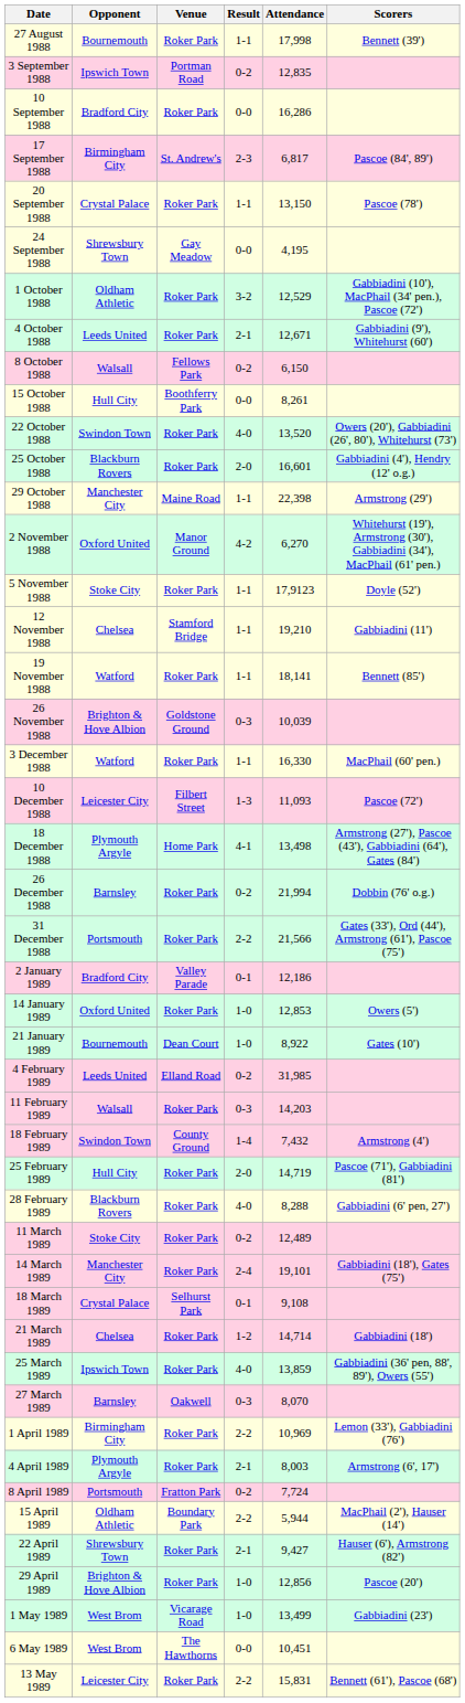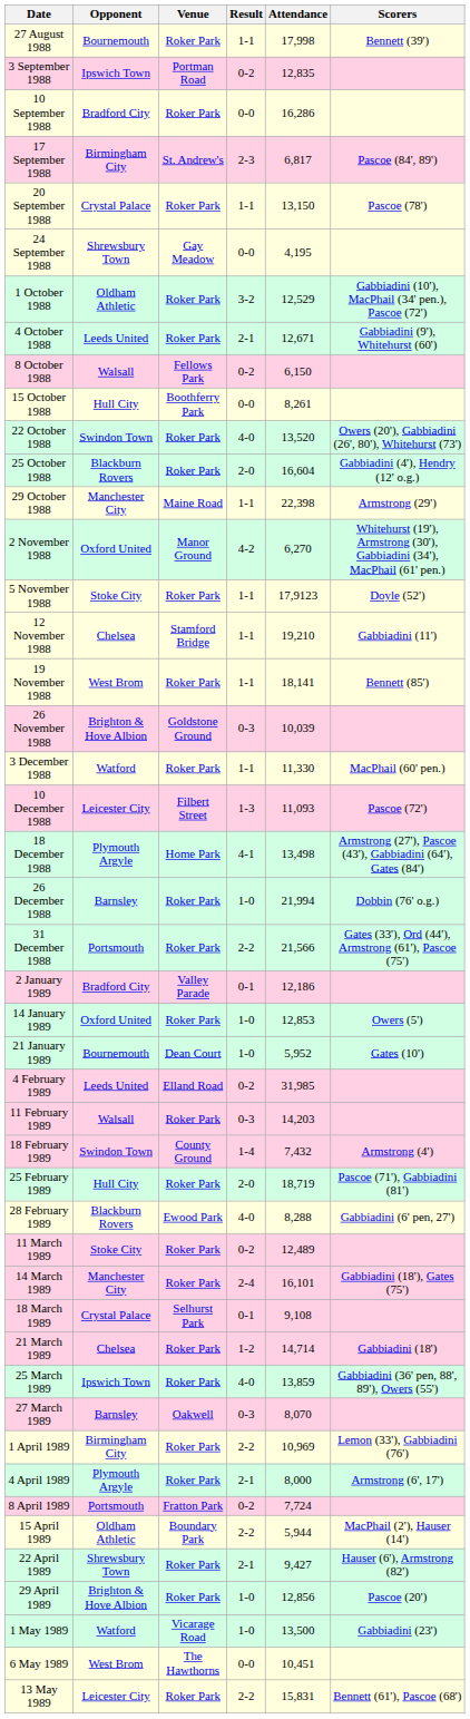 <table class="wikitable sortable" style="font-size:100%; text-align:center">
 <tr>
 <th>Date</th>
 <th>Opponent</th>
 <th>Venue</th>
 <th>Result</th>
 <th>Attendance</th>
 <th>Scorers</th>
 </tr>
 <tr style="background-color: #ffffdd;">
 <td>27 August 1988</td>
 <td><a href='#'>Bournemouth</a></td>
 <td><a href='#'>Roker Park</a></td>
 <td>1-1</td>
 <td>17,998</td>
 <td><a href='#'>Bennett</a> (39')</td>
 </tr>
 <tr style="background-color: #ffd0e3;">
 <td>3 September 1988</td>
 <td><a href='#'>Ipswich Town</a></td>
 <td><a href='#'>Portman Road</a></td>
 <td>0-2</td>
 <td>12,835</td>
 <td></td>
 </tr>
 <tr style="background-color: #ffffdd;">
 <td>10 September 1988</td>
 <td><a href='#'>Bradford City</a></td>
 <td><a href='#'>Roker Park</a></td>
 <td>0-0</td>
 <td>16,286</td>
 <td></td>
 </tr>
 <tr style="background-color: #ffd0e3;">
 <td>17 September 1988</td>
 <td><a href='#'>Birmingham City</a></td>
 <td><a href='#'>St. Andrew's</a></td>
 <td>2-3</td>
 <td>6,817</td>
 <td><a href='#'>Pascoe</a> (84', 89')</td>
 </tr>
 <tr style="background-color: #ffffdd;">
 <td>20 September 1988</td>
 <td><a href='#'>Crystal Palace</a></td>
 <td><a href='#'>Roker Park</a></td>
 <td>1-1</td>
 <td>13,150</td>
 <td><a href='#'>Pascoe</a> (78')</td>
 </tr>
 <tr style="background-color: #ffffdd;">
 <td>24 September 1988</td>
 <td><a href='#'>Shrewsbury Town</a></td>
 <td><a href='#'>Gay Meadow</a></td>
 <td>0-0</td>
 <td>4,195</td>
 <td></td>
 </tr>
 <tr style="background-color: #d0ffe3;">
 <td>1 October 1988</td>
 <td><a href='#'>Oldham Athletic</a></td>
 <td><a href='#'>Roker Park</a></td>
 <td>3-2</td>
 <td>12,529</td>
 <td><a href='#'>Gabbiadini</a> (10'), <a href='#'>MacPhail</a> (34' pen.), <a href='#'>Pascoe</a> (72')</td>
 </tr>
 <tr style="background-color: #d0ffe3;">
 <td>4 October 1988</td>
 <td><a href='#'>Leeds United</a></td>
 <td><a href='#'>Roker Park</a></td>
 <td>2-1</td>
 <td>12,671</td>
 <td><a href='#'>Gabbiadini</a> (9'), <a href='#'>Whitehurst</a> (60')</td>
 </tr>
 <tr style="background-color: #ffd0e3;">
 <td>8 October 1988</td>
 <td><a href='#'>Walsall</a></td>
 <td><a href='#'>Fellows Park</a></td>
 <td>0-2</td>
 <td>6,150</td>
 <td></td>
 </tr>
 <tr style="background-color: #ffffdd;">
 <td>15 October 1988</td>
 <td><a href='#'>Hull City</a></td>
 <td><a href='#'>Boothferry Park</a></td>
 <td>0-0</td>
 <td>8,261</td>
 <td></td>
 </tr>
 <tr style="background-color: #d0ffe3;">
 <td>22 October 1988</td>
 <td><a href='#'>Swindon Town</a></td>
 <td><a href='#'>Roker Park</a></td>
 <td>4-0</td>
 <td>13,520</td>
 <td><a href='#'>Owers</a> (20'), <a href='#'>Gabbiadini</a> (26', 80'), <a href='#'>Whitehurst</a> (73')</td>
 </tr>
 <tr style="background-color: #d0ffe3;">
 <td>25 October 1988</td>
 <td><a href='#'>Blackburn Rovers</a></td>
 <td><a href='#'>Roker Park</a></td>
 <td>2-0</td>
-<td>16,601</td>
+<td>16,604</td>
 <td><a href='#'>Gabbiadini</a> (4'), <a href='#'>Hendry</a> (12' o.g.)</td>
 </tr>
 <tr style="background-color: #ffffdd;">
 <td>29 October 1988</td>
 <td><a href='#'>Manchester City</a></td>
 <td><a href='#'>Maine Road</a></td>
 <td>1-1</td>
 <td>22,398</td>
 <td><a href='#'>Armstrong</a> (29')</td>
 </tr>
 <tr style="background-color: #d0ffe3;">
 <td>2 November 1988</td>
 <td><a href='#'>Oxford United</a></td>
 <td><a href='#'>Manor Ground</a></td>
 <td>4-2</td>
 <td>6,270</td>
 <td><a href='#'>Whitehurst</a> (19'), <a href='#'>Armstrong</a> (30'), <a href='#'>Gabbiadini</a> (34'), <a href='#'>MacPhail</a> (61' pen.)</td>
 </tr>
 <tr style="background-color: #ffffdd;">
 <td>5 November 1988</td>
 <td><a href='#'>Stoke City</a></td>
 <td><a href='#'>Roker Park</a></td>
 <td>1-1</td>
 <td>17,9123</td>
 <td><a href='#'>Doyle</a> (52')</td>
 </tr>
 <tr style="background-color: #ffffdd;">
 <td>12 November 1988</td>
 <td><a href='#'>Chelsea</a></td>
 <td><a href='#'>Stamford Bridge</a></td>
 <td>1-1</td>
 <td>19,210</td>
 <td><a href='#'>Gabbiadini</a> (11')</td>
 </tr>
 <tr style="background-color: #ffffdd;">
 <td>19 November 1988</td>
-<td><a href='#'>Watford</a></td>
+<td><a href='#'>West Brom</a></td>
 <td><a href='#'>Roker Park</a></td>
 <td>1-1</td>
 <td>18,141</td>
 <td><a href='#'>Bennett</a> (85')</td>
 </tr>
 <tr style="background-color: #ffd0e3;">
 <td>26 November 1988</td>
 <td><a href='#'>Brighton & Hove Albion</a></td>
 <td><a href='#'>Goldstone Ground</a></td>
 <td>0-3</td>
 <td>10,039</td>
 <td></td>
 </tr>
 <tr style="background-color: #ffffdd;">
 <td>3 December 1988</td>
 <td><a href='#'>Watford</a></td>
 <td><a href='#'>Roker Park</a></td>
 <td>1-1</td>
-<td>16,330</td>
+<td>11,330</td>
 <td><a href='#'>MacPhail</a> (60' pen.)</td>
 </tr>
 <tr style="background-color: #ffd0e3;">
 <td>10 December 1988</td>
 <td><a href='#'>Leicester City</a></td>
 <td><a href='#'>Filbert Street</a></td>
 <td>1-3</td>
 <td>11,093</td>
 <td><a href='#'>Pascoe</a> (72')</td>
 </tr>
 <tr style="background-color: #d0ffe3;">
 <td>18 December 1988</td>
 <td><a href='#'>Plymouth Argyle</a></td>
 <td><a href='#'>Home Park</a></td>
 <td>4-1</td>
 <td>13,498</td>
 <td><a href='#'>Armstrong</a> (27'), <a href='#'>Pascoe</a> (43'), <a href='#'>Gabbiadini</a> (64'), <a href='#'>Gates</a> (84')</td>
 </tr>
 <tr style="background-color: #d0ffe3;">
 <td>26 December 1988</td>
 <td><a href='#'>Barnsley</a></td>
 <td><a href='#'>Roker Park</a></td>
-<td>0-2</td>
+<td>1-0</td>
 <td>21,994</td>
 <td><a href='#'>Dobbin</a> (76' o.g.)</td>
 </tr>
 <tr style="background-color: #d0ffe3;">
 <td>31 December 1988</td>
 <td><a href='#'>Portsmouth</a></td>
 <td><a href='#'>Roker Park</a></td>
 <td>2-2</td>
 <td>21,566</td>
 <td><a href='#'>Gates</a> (33'), <a href='#'>Ord</a> (44'), <a href='#'>Armstrong</a> (61'), <a href='#'>Pascoe</a> (75')</td>
 </tr>
 <tr style="background-color: #ffd0e3;">
 <td>2 January 1989</td>
 <td><a href='#'>Bradford City</a></td>
 <td><a href='#'>Valley Parade</a></td>
 <td>0-1</td>
 <td>12,186</td>
 <td></td>
 </tr>
 <tr style="background-color: #d0ffe3;">
 <td>14 January 1989</td>
 <td><a href='#'>Oxford United</a></td>
 <td><a href='#'>Roker Park</a></td>
 <td>1-0</td>
 <td>12,853</td>
 <td><a href='#'>Owers</a> (5')</td>
 </tr>
 <tr style="background-color: #d0ffe3;">
 <td>21 January 1989</td>
 <td><a href='#'>Bournemouth</a></td>
 <td><a href='#'>Dean Court</a></td>
 <td>1-0</td>
-<td>8,922</td>
+<td>5,952</td>
 <td><a href='#'>Gates</a> (10')</td>
 </tr>
 <tr style="background-color: #ffd0e3;">
 <td>4 February 1989</td>
 <td><a href='#'>Leeds United</a></td>
 <td><a href='#'>Elland Road</a></td>
 <td>0-2</td>
 <td>31,985</td>
 <td></td>
 </tr>
 <tr style="background-color: #ffd0e3;">
 <td>11 February 1989</td>
 <td><a href='#'>Walsall</a></td>
 <td><a href='#'>Roker Park</a></td>
 <td>0-3</td>
 <td>14,203</td>
 <td></td>
 </tr>
 <tr style="background-color: #ffd0e3;">
 <td>18 February 1989</td>
 <td><a href='#'>Swindon Town</a></td>
 <td><a href='#'>County Ground</a></td>
 <td>1-4</td>
 <td>7,432</td>
 <td><a href='#'>Armstrong</a> (4')</td>
 </tr>
 <tr style="background-color: #d0ffe3;">
 <td>25 February 1989</td>
 <td><a href='#'>Hull City</a></td>
 <td><a href='#'>Roker Park</a></td>
 <td>2-0</td>
-<td>14,719</td>
+<td>18,719</td>
 <td><a href='#'>Pascoe</a> (71'), <a href='#'>Gabbiadini</a> (81')</td>
 </tr>
 <tr style="background-color: #ffffdd;">
 <td>28 February 1989</td>
 <td><a href='#'>Blackburn Rovers</a></td>
-<td><a href='#'>Roker Park</a></td>
+<td><a href='#'>Ewood Park</a></td>
 <td>4-0</td>
 <td>8,288</td>
 <td><a href='#'>Gabbiadini</a> (6' pen, 27')</td>
 </tr>
 <tr style="background-color: #ffd0e3;">
 <td>11 March 1989</td>
 <td><a href='#'>Stoke City</a></td>
 <td><a href='#'>Roker Park</a></td>
 <td>0-2</td>
 <td>12,489</td>
 <td></td>
 </tr>
 <tr style="background-color: #ffd0e3;">
 <td>14 March 1989</td>
 <td><a href='#'>Manchester City</a></td>
 <td><a href='#'>Roker Park</a></td>
 <td>2-4</td>
-<td>19,101</td>
+<td>16,101</td>
 <td><a href='#'>Gabbiadini</a> (18'), <a href='#'>Gates</a> (75')</td>
 </tr>
 <tr style="background-color: #ffd0e3;">
 <td>18 March 1989</td>
 <td><a href='#'>Crystal Palace</a></td>
 <td><a href='#'>Selhurst Park</a></td>
 <td>0-1</td>
 <td>9,108</td>
 <td></td>
 </tr>
 <tr style="background-color: #ffd0e3;">
 <td>21 March 1989</td>
 <td><a href='#'>Chelsea</a></td>
 <td><a href='#'>Roker Park</a></td>
 <td>1-2</td>
 <td>14,714</td>
 <td><a href='#'>Gabbiadini</a> (18')</td>
 </tr>
 <tr style="background-color: #d0ffe3;">
 <td>25 March 1989</td>
 <td><a href='#'>Ipswich Town</a></td>
 <td><a href='#'>Roker Park</a></td>
 <td>4-0</td>
 <td>13,859</td>
 <td><a href='#'>Gabbiadini</a> (36' pen, 88', 89'), <a href='#'>Owers</a> (55')</td>
 </tr>
 <tr style="background-color: #ffd0e3;">
 <td>27 March 1989</td>
 <td><a href='#'>Barnsley</a></td>
 <td><a href='#'>Oakwell</a></td>
 <td>0-3</td>
 <td>8,070</td>
 <td></td>
 </tr>
 <tr style="background-color: #ffffdd;">
 <td>1 April 1989</td>
 <td><a href='#'>Birmingham City</a></td>
 <td><a href='#'>Roker Park</a></td>
 <td>2-2</td>
 <td>10,969</td>
 <td><a href='#'>Lemon</a> (33'), <a href='#'>Gabbiadini</a> (76')</td>
 </tr>
 <tr style="background-color: #d0ffe3;">
 <td>4 April 1989</td>
 <td><a href='#'>Plymouth Argyle</a></td>
 <td><a href='#'>Roker Park</a></td>
 <td>2-1</td>
-<td>8,003</td>
+<td>8,000</td>
 <td><a href='#'>Armstrong</a> (6', 17')</td>
 </tr>
 <tr style="background-color: #ffd0e3;">
 <td>8 April 1989</td>
 <td><a href='#'>Portsmouth</a></td>
 <td><a href='#'>Fratton Park</a></td>
 <td>0-2</td>
 <td>7,724</td>
 <td></td>
 </tr>
 <tr style="background-color: #ffffdd;">
 <td>15 April 1989</td>
 <td><a href='#'>Oldham Athletic</a></td>
 <td><a href='#'>Boundary Park</a></td>
 <td>2-2</td>
 <td>5,944</td>
 <td><a href='#'>MacPhail</a> (2'), <a href='#'>Hauser</a> (14')</td>
 </tr>
 <tr style="background-color: #d0ffe3;">
 <td>22 April 1989</td>
 <td><a href='#'>Shrewsbury Town</a></td>
 <td><a href='#'>Roker Park</a></td>
 <td>2-1</td>
 <td>9,427</td>
 <td><a href='#'>Hauser</a> (6'), <a href='#'>Armstrong</a> (82')</td>
 </tr>
 <tr style="background-color: #d0ffe3;">
 <td>29 April 1989</td>
 <td><a href='#'>Brighton & Hove Albion</a></td>
 <td><a href='#'>Roker Park</a></td>
 <td>1-0</td>
 <td>12,856</td>
 <td><a href='#'>Pascoe</a> (20')</td>
 </tr>
 <tr style="background-color: #d0ffe3;">
 <td>1 May 1989</td>
-<td><a href='#'>West Brom</a></td>
+<td><a href='#'>Watford</a></td>
 <td><a href='#'>Vicarage Road</a></td>
 <td>1-0</td>
-<td>13,499</td>
+<td>13,500</td>
 <td><a href='#'>Gabbiadini</a> (23')</td>
 </tr>
 <tr style="background-color: #ffffdd;">
 <td>6 May 1989</td>
 <td><a href='#'>West Brom</a></td>
 <td><a href='#'>The Hawthorns</a></td>
 <td>0-0</td>
 <td>10,451</td>
 <td></td>
 </tr>
 <tr style="background-color: #ffffdd;">
 <td>13 May 1989</td>
 <td><a href='#'>Leicester City</a></td>
 <td><a href='#'>Roker Park</a></td>
 <td>2-2</td>
 <td>15,831</td>
 <td><a href='#'>Bennett</a> (61'), <a href='#'>Pascoe</a> (68')</td>
 </tr>
 </table>
